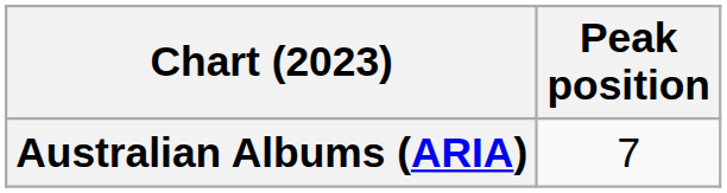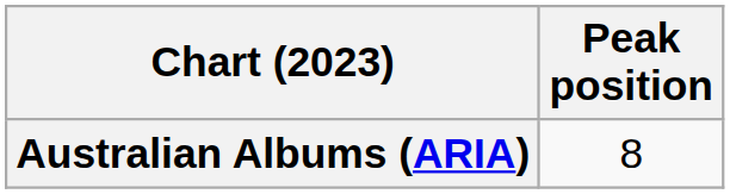 <table class="wikitable plainrowheaders" style="text-align:center">
 <tr>
 <th scope="col">Chart (2023)</th>
 <th scope="col">Peak<br>position</th>
 </tr>
 <tr>
 <th scope="row">Australian Albums (<a href='#'>ARIA</a>)</th>
-<td>7</td>
+<td>8</td>
 </tr>
 </table>
